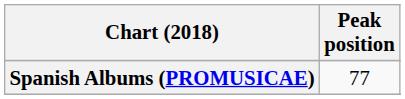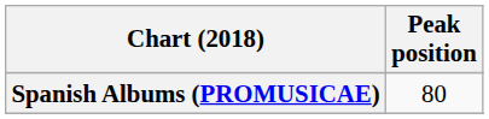 <table class="wikitable sortable plainrowheaders" style="text-align:center">
 <tr>
 <th scope="col">Chart (2018)</th>
 <th scope="col">Peak<br> position</th>
 </tr>
 <tr>
 </tr>
 <tr>
 </tr>
 <tr>
 </tr>
 <tr>
 </tr>
 <tr>
 </tr>
 <tr>
 </tr>
 <tr>
 </tr>
 <tr>
 <th scope="row">Spanish Albums (<a href='#'>PROMUSICAE</a>)</th>
-<td>77</td>
+<td>80</td>
 </tr>
 <tr>
 </tr>
 <tr>
 </tr>
 <tr>
 </tr>
 </table>
